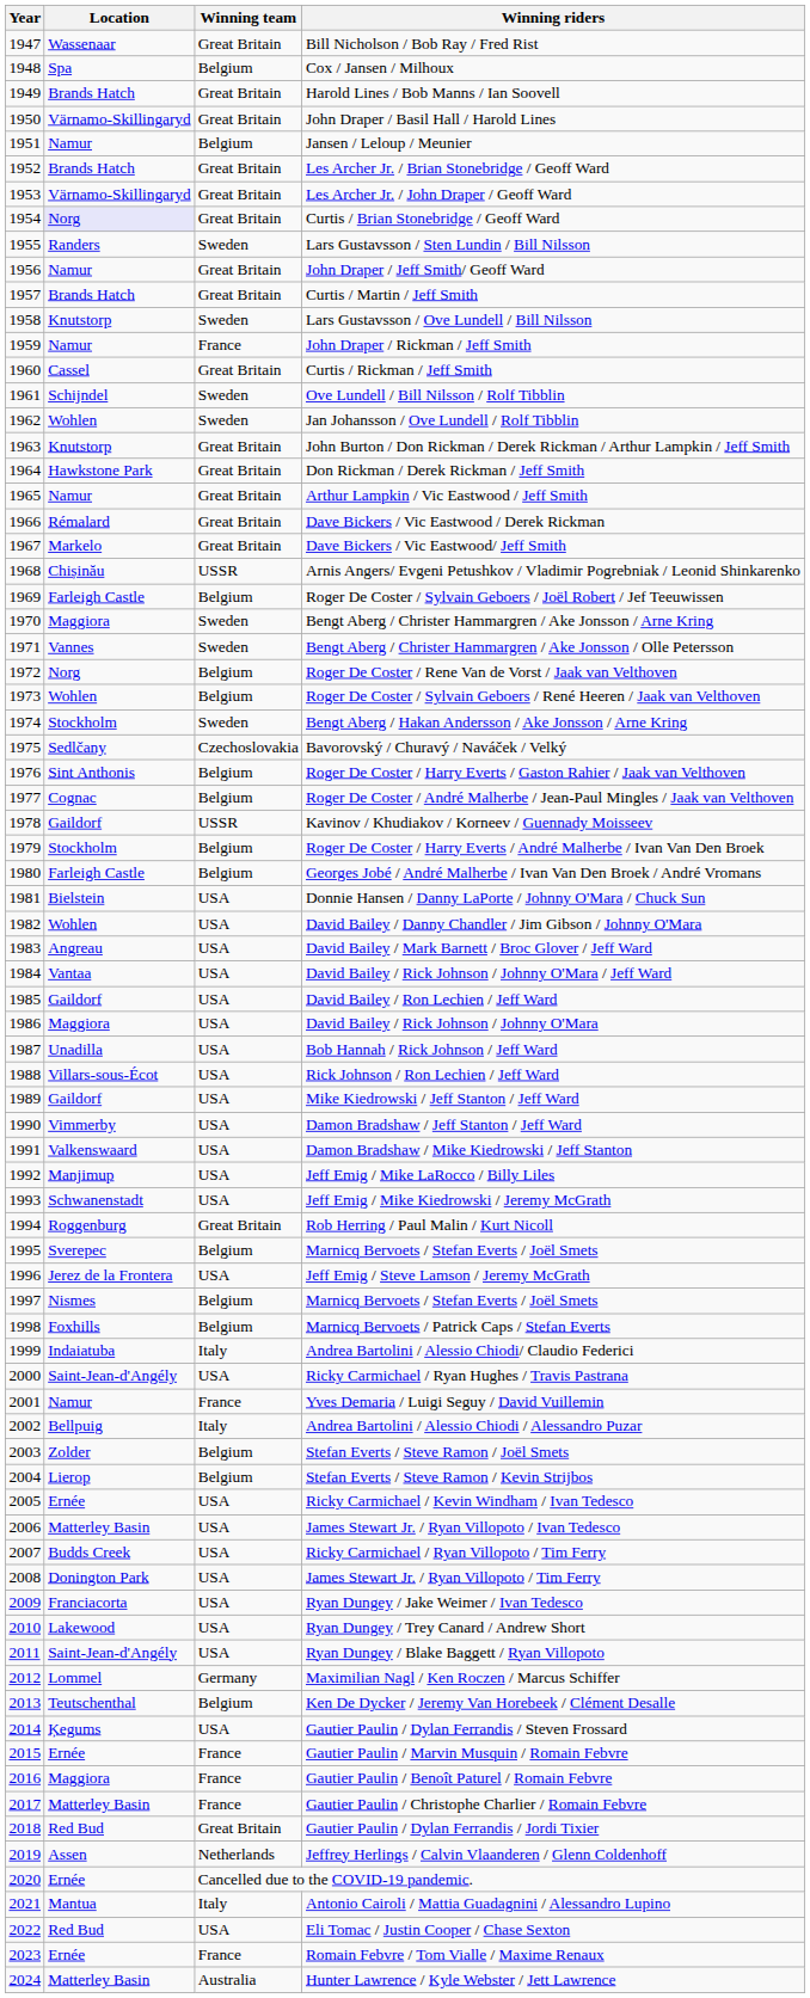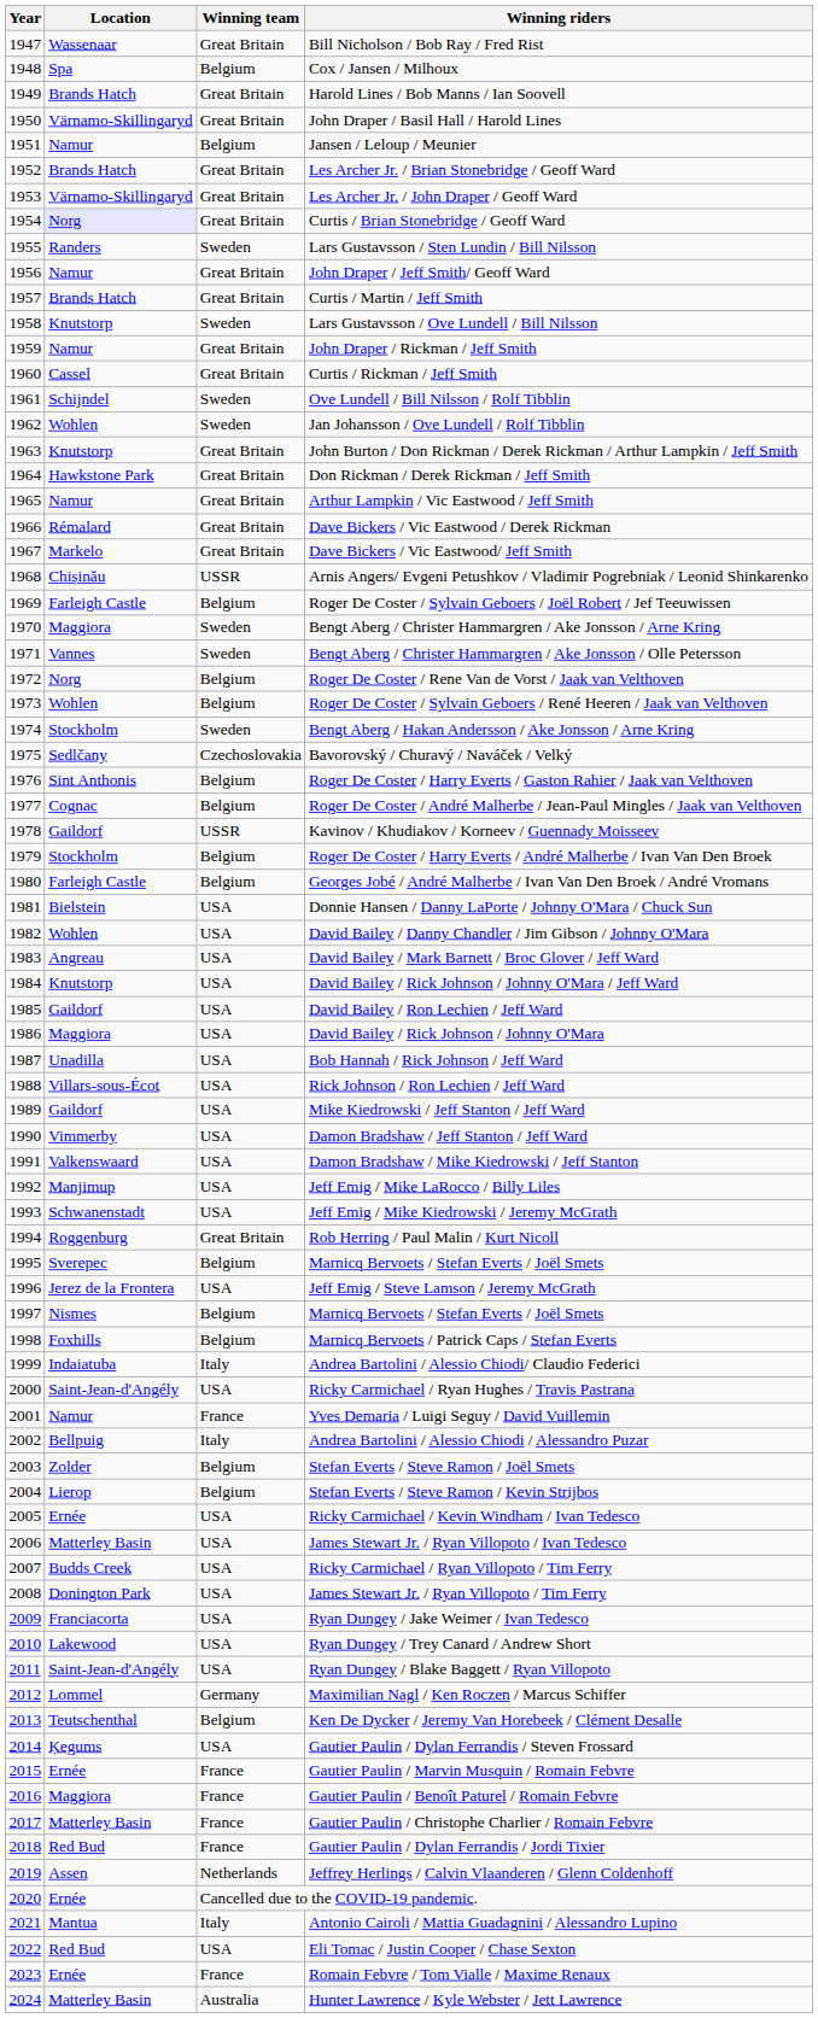 <table class="wikitable sortable">
 <tr>
 <th>Year</th>
 <th>Location</th>
 <th>Winning team</th>
 <th>Winning riders</th>
 </tr>
 <tr>
 <td>1947</td>
 <td> <a href='#'>Wassenaar</a></td>
 <td> Great Britain</td>
 <td>Bill Nicholson / Bob Ray / Fred Rist</td>
 </tr>
 <tr>
 <td>1948</td>
 <td> <a href='#'>Spa</a></td>
 <td> Belgium</td>
 <td>Cox / Jansen / Milhoux</td>
 </tr>
 <tr>
 <td>1949</td>
 <td> <a href='#'>Brands Hatch</a></td>
 <td> Great Britain</td>
 <td>Harold Lines / Bob Manns / Ian Soovell</td>
 </tr>
 <tr>
 <td>1950</td>
 <td> <a href='#'>Värnamo-Skillingaryd</a></td>
 <td> Great Britain</td>
 <td>John Draper / Basil Hall / Harold Lines</td>
 </tr>
 <tr>
 <td>1951</td>
 <td> <a href='#'>Namur</a></td>
 <td> Belgium</td>
 <td>Jansen / Leloup / Meunier</td>
 </tr>
 <tr>
 <td>1952</td>
 <td> <a href='#'>Brands Hatch</a></td>
 <td> Great Britain</td>
 <td><a href='#'>Les Archer Jr.</a> / <a href='#'>Brian Stonebridge</a> / Geoff Ward</td>
 </tr>
 <tr>
 <td>1953</td>
 <td> <a href='#'>Värnamo-Skillingaryd</a></td>
 <td> Great Britain</td>
 <td><a href='#'>Les Archer Jr.</a> / <a href='#'>John Draper</a> / Geoff Ward</td>
 </tr>
 <tr>
 <td>1954</td>
 <td style="background: lavender;"> <a href='#'>Norg</a></td>
 <td> Great Britain</td>
 <td>Curtis / <a href='#'>Brian Stonebridge</a> / Geoff Ward</td>
 </tr>
 <tr>
 <td>1955</td>
 <td> <a href='#'>Randers</a></td>
 <td> Sweden</td>
 <td>Lars Gustavsson / <a href='#'>Sten Lundin</a> / <a href='#'>Bill Nilsson</a></td>
 </tr>
 <tr>
 <td>1956</td>
 <td> <a href='#'>Namur</a></td>
 <td> Great Britain</td>
 <td><a href='#'>John Draper</a> / <a href='#'>Jeff Smith</a>/ Geoff Ward</td>
 </tr>
 <tr>
 <td>1957</td>
 <td> <a href='#'>Brands Hatch</a></td>
 <td> Great Britain</td>
 <td>Curtis / Martin / <a href='#'>Jeff Smith</a></td>
 </tr>
 <tr>
 <td>1958</td>
 <td> <a href='#'>Knutstorp</a></td>
 <td> Sweden</td>
 <td>Lars Gustavsson / <a href='#'>Ove Lundell</a> / <a href='#'>Bill Nilsson</a></td>
 </tr>
 <tr>
 <td>1959</td>
 <td> <a href='#'>Namur</a></td>
-<td> France</td>
+<td> Great Britain</td>
 <td><a href='#'>John Draper</a> / Rickman / <a href='#'>Jeff Smith</a></td>
 </tr>
 <tr>
 <td>1960</td>
 <td> <a href='#'>Cassel</a></td>
 <td> Great Britain</td>
 <td>Curtis / Rickman / <a href='#'>Jeff Smith</a></td>
 </tr>
 <tr>
 <td>1961</td>
 <td> <a href='#'>Schijndel</a></td>
 <td> Sweden</td>
 <td><a href='#'>Ove Lundell</a> / <a href='#'>Bill Nilsson</a> / <a href='#'>Rolf Tibblin</a></td>
 </tr>
 <tr>
 <td>1962</td>
 <td> <a href='#'>Wohlen</a></td>
 <td> Sweden</td>
 <td>Jan Johansson / <a href='#'>Ove Lundell</a> / <a href='#'>Rolf Tibblin</a></td>
 </tr>
 <tr>
 <td>1963</td>
 <td> <a href='#'>Knutstorp</a></td>
 <td> Great Britain</td>
 <td>John Burton / Don Rickman / Derek Rickman / Arthur Lampkin / <a href='#'>Jeff Smith</a></td>
 </tr>
 <tr>
 <td>1964</td>
 <td> <a href='#'>Hawkstone Park</a></td>
 <td> Great Britain</td>
 <td>Don Rickman / Derek Rickman / <a href='#'>Jeff Smith</a></td>
 </tr>
 <tr>
 <td>1965</td>
 <td> <a href='#'>Namur</a></td>
 <td> Great Britain</td>
 <td><a href='#'>Arthur Lampkin</a> / Vic Eastwood / <a href='#'>Jeff Smith</a></td>
 </tr>
 <tr>
 <td>1966</td>
 <td> <a href='#'>Rémalard</a></td>
 <td> Great Britain</td>
 <td><a href='#'>Dave Bickers</a> / Vic Eastwood / Derek Rickman</td>
 </tr>
 <tr>
 <td>1967</td>
 <td> <a href='#'>Markelo</a></td>
 <td> Great Britain</td>
 <td><a href='#'>Dave Bickers</a> / Vic Eastwood/ <a href='#'>Jeff Smith</a></td>
 </tr>
 <tr>
 <td>1968</td>
 <td> <a href='#'>Chișinău</a></td>
 <td> USSR</td>
 <td>Arnis Angers/ Evgeni Petushkov / Vladimir Pogrebniak / Leonid Shinkarenko</td>
 </tr>
 <tr>
 <td>1969</td>
 <td> <a href='#'>Farleigh Castle</a></td>
 <td> Belgium</td>
 <td>Roger De Coster / <a href='#'>Sylvain Geboers</a> / <a href='#'>Joël Robert</a> / Jef Teeuwissen</td>
 </tr>
 <tr>
 <td>1970</td>
 <td> <a href='#'>Maggiora</a></td>
 <td> Sweden</td>
 <td>Bengt Aberg / Christer Hammargren / Ake Jonsson / <a href='#'>Arne Kring</a></td>
 </tr>
 <tr>
 <td>1971</td>
 <td> <a href='#'>Vannes</a></td>
 <td> Sweden</td>
 <td><a href='#'>Bengt Aberg</a> / <a href='#'>Christer Hammargren</a> / <a href='#'>Ake Jonsson</a> / Olle Petersson</td>
 </tr>
 <tr>
 <td>1972</td>
 <td> <a href='#'>Norg</a></td>
 <td> Belgium</td>
 <td><a href='#'>Roger De Coster</a> / Rene Van de Vorst / <a href='#'>Jaak van Velthoven</a></td>
 </tr>
 <tr>
 <td>1973</td>
 <td> <a href='#'>Wohlen</a></td>
 <td> Belgium</td>
 <td><a href='#'>Roger De Coster</a> / <a href='#'>Sylvain Geboers</a> / René Heeren / <a href='#'>Jaak van Velthoven</a></td>
 </tr>
 <tr>
 <td>1974</td>
 <td> <a href='#'>Stockholm</a></td>
 <td> Sweden</td>
 <td><a href='#'>Bengt Aberg</a> / <a href='#'>Hakan Andersson</a> / <a href='#'>Ake Jonsson</a> / <a href='#'>Arne Kring</a></td>
 </tr>
 <tr>
 <td>1975</td>
 <td> <a href='#'>Sedlčany</a></td>
 <td> Czechoslovakia</td>
 <td>Bavorovský / Churavý / Naváček / Velký</td>
 </tr>
 <tr>
 <td>1976</td>
 <td> <a href='#'>Sint Anthonis</a></td>
 <td> Belgium</td>
 <td><a href='#'>Roger De Coster</a> / <a href='#'>Harry Everts</a> / <a href='#'>Gaston Rahier</a> / <a href='#'>Jaak van Velthoven</a></td>
 </tr>
 <tr>
 <td>1977</td>
 <td> <a href='#'>Cognac</a></td>
 <td> Belgium</td>
 <td><a href='#'>Roger De Coster</a> / <a href='#'>André Malherbe</a> / Jean-Paul Mingles / <a href='#'>Jaak van Velthoven</a></td>
 </tr>
 <tr>
 <td>1978</td>
 <td> <a href='#'>Gaildorf</a></td>
 <td> USSR</td>
 <td>Kavinov / Khudiakov / Korneev / <a href='#'>Guennady Moisseev</a></td>
 </tr>
 <tr>
 <td>1979</td>
 <td> <a href='#'>Stockholm</a></td>
 <td> Belgium</td>
 <td><a href='#'>Roger De Coster</a> / <a href='#'>Harry Everts</a> / <a href='#'>André Malherbe</a> / Ivan Van Den Broek</td>
 </tr>
 <tr>
 <td>1980</td>
 <td> <a href='#'>Farleigh Castle</a></td>
 <td> Belgium</td>
 <td><a href='#'>Georges Jobé</a> / <a href='#'>André Malherbe</a> / Ivan Van Den Broek / André Vromans</td>
 </tr>
 <tr>
 <td>1981</td>
 <td> <a href='#'>Bielstein</a></td>
 <td> USA</td>
 <td>Donnie Hansen / <a href='#'>Danny LaPorte</a> / <a href='#'>Johnny O'Mara</a> / <a href='#'>Chuck Sun</a></td>
 </tr>
 <tr>
 <td>1982</td>
 <td> <a href='#'>Wohlen</a></td>
 <td> USA</td>
 <td><a href='#'>David Bailey</a> / <a href='#'>Danny Chandler</a> / Jim Gibson / <a href='#'>Johnny O'Mara</a></td>
 </tr>
 <tr>
 <td>1983</td>
 <td> <a href='#'>Angreau</a></td>
 <td> USA</td>
 <td><a href='#'>David Bailey</a> / <a href='#'>Mark Barnett</a> / <a href='#'>Broc Glover</a> / <a href='#'>Jeff Ward</a></td>
 </tr>
 <tr>
 <td>1984</td>
-<td> <a href='#'>Vantaa</a></td>
+<td> <a href='#'>Knutstorp</a></td>
 <td> USA</td>
 <td><a href='#'>David Bailey</a> / <a href='#'>Rick Johnson</a> / <a href='#'>Johnny O'Mara</a> / <a href='#'>Jeff Ward</a></td>
 </tr>
 <tr>
 <td>1985</td>
 <td> <a href='#'>Gaildorf</a></td>
 <td> USA</td>
 <td><a href='#'>David Bailey</a> / <a href='#'>Ron Lechien</a> / <a href='#'>Jeff Ward</a></td>
 </tr>
 <tr>
 <td>1986</td>
 <td> <a href='#'>Maggiora</a></td>
 <td> USA</td>
 <td><a href='#'>David Bailey</a> / <a href='#'>Rick Johnson</a> / <a href='#'>Johnny O'Mara</a></td>
 </tr>
 <tr>
 <td>1987</td>
 <td> <a href='#'>Unadilla</a></td>
 <td> USA</td>
 <td><a href='#'>Bob Hannah</a> / <a href='#'>Rick Johnson</a> / <a href='#'>Jeff Ward</a></td>
 </tr>
 <tr>
 <td>1988</td>
 <td> <a href='#'>Villars-sous-Écot</a></td>
 <td> USA</td>
 <td><a href='#'>Rick Johnson</a> / <a href='#'>Ron Lechien</a> / <a href='#'>Jeff Ward</a></td>
 </tr>
 <tr>
 <td>1989</td>
 <td> <a href='#'>Gaildorf</a></td>
 <td> USA</td>
 <td><a href='#'>Mike Kiedrowski</a> / <a href='#'>Jeff Stanton</a> / <a href='#'>Jeff Ward</a></td>
 </tr>
 <tr>
 <td>1990</td>
 <td> <a href='#'>Vimmerby</a></td>
 <td> USA</td>
 <td><a href='#'>Damon Bradshaw</a> / <a href='#'>Jeff Stanton</a> / <a href='#'>Jeff Ward</a></td>
 </tr>
 <tr>
 <td>1991</td>
 <td> <a href='#'>Valkenswaard</a></td>
 <td> USA</td>
 <td><a href='#'>Damon Bradshaw</a> / <a href='#'>Mike Kiedrowski</a> / <a href='#'>Jeff Stanton</a></td>
 </tr>
 <tr>
 <td>1992</td>
 <td> <a href='#'>Manjimup</a></td>
 <td> USA</td>
 <td><a href='#'>Jeff Emig</a> / <a href='#'>Mike LaRocco</a> / <a href='#'>Billy Liles</a></td>
 </tr>
 <tr>
 <td>1993</td>
 <td> <a href='#'>Schwanenstadt</a></td>
 <td> USA</td>
 <td><a href='#'>Jeff Emig</a> / <a href='#'>Mike Kiedrowski</a> / <a href='#'>Jeremy McGrath</a></td>
 </tr>
 <tr>
 <td>1994</td>
 <td> <a href='#'>Roggenburg</a></td>
 <td> Great Britain</td>
 <td><a href='#'>Rob Herring</a> / Paul Malin / <a href='#'>Kurt Nicoll</a></td>
 </tr>
 <tr>
 <td>1995</td>
 <td> <a href='#'>Sverepec</a></td>
 <td> Belgium</td>
 <td><a href='#'>Marnicq Bervoets</a> / <a href='#'>Stefan Everts</a> / <a href='#'>Joël Smets</a></td>
 </tr>
 <tr>
 <td>1996</td>
 <td> <a href='#'>Jerez de la Frontera</a></td>
 <td> USA</td>
 <td><a href='#'>Jeff Emig</a> / <a href='#'>Steve Lamson</a> / <a href='#'>Jeremy McGrath</a></td>
 </tr>
 <tr>
 <td>1997</td>
 <td> <a href='#'>Nismes</a></td>
 <td> Belgium</td>
 <td><a href='#'>Marnicq Bervoets</a> / <a href='#'>Stefan Everts</a> / <a href='#'>Joël Smets</a></td>
 </tr>
 <tr>
 <td>1998</td>
 <td> <a href='#'>Foxhills</a></td>
 <td> Belgium</td>
 <td><a href='#'>Marnicq Bervoets</a> / Patrick Caps / <a href='#'>Stefan Everts</a></td>
 </tr>
 <tr>
 <td>1999</td>
 <td> <a href='#'>Indaiatuba</a></td>
 <td> Italy</td>
 <td><a href='#'>Andrea Bartolini</a> / <a href='#'>Alessio Chiodi</a>/ Claudio Federici</td>
 </tr>
 <tr>
 <td>2000</td>
 <td> <a href='#'>Saint-Jean-d'Angély</a></td>
 <td> USA</td>
 <td><a href='#'>Ricky Carmichael</a> / Ryan Hughes / <a href='#'>Travis Pastrana</a></td>
 </tr>
 <tr>
 <td>2001</td>
 <td> <a href='#'>Namur</a></td>
 <td> France</td>
 <td><a href='#'>Yves Demaria</a> / Luigi Seguy / <a href='#'>David Vuillemin</a></td>
 </tr>
 <tr>
 <td>2002</td>
 <td> <a href='#'>Bellpuig</a></td>
 <td> Italy</td>
 <td><a href='#'>Andrea Bartolini</a> / <a href='#'>Alessio Chiodi</a> / <a href='#'>Alessandro Puzar</a></td>
 </tr>
 <tr>
 <td>2003</td>
 <td> <a href='#'>Zolder</a></td>
 <td> Belgium</td>
 <td><a href='#'>Stefan Everts</a> / <a href='#'>Steve Ramon</a> / <a href='#'>Joël Smets</a></td>
 </tr>
 <tr>
 <td>2004</td>
 <td> <a href='#'>Lierop</a></td>
 <td> Belgium</td>
 <td><a href='#'>Stefan Everts</a> / <a href='#'>Steve Ramon</a> / <a href='#'>Kevin Strijbos</a></td>
 </tr>
 <tr>
 <td>2005</td>
 <td> <a href='#'>Ernée</a></td>
 <td> USA</td>
 <td><a href='#'>Ricky Carmichael</a> / <a href='#'>Kevin Windham</a> / <a href='#'>Ivan Tedesco</a></td>
 </tr>
 <tr>
 <td>2006</td>
 <td> <a href='#'>Matterley Basin</a></td>
 <td> USA</td>
 <td><a href='#'>James Stewart Jr.</a> / <a href='#'>Ryan Villopoto</a> / <a href='#'>Ivan Tedesco</a></td>
 </tr>
 <tr>
 <td>2007</td>
 <td> <a href='#'>Budds Creek</a></td>
 <td> USA</td>
 <td><a href='#'>Ricky Carmichael</a> / <a href='#'>Ryan Villopoto</a> / <a href='#'>Tim Ferry</a></td>
 </tr>
 <tr>
 <td>2008</td>
 <td> <a href='#'>Donington Park</a></td>
 <td> USA</td>
 <td><a href='#'>James Stewart Jr.</a> / <a href='#'>Ryan Villopoto</a> / <a href='#'>Tim Ferry</a></td>
 </tr>
 <tr>
 <td><a href='#'>2009</a></td>
 <td> <a href='#'>Franciacorta</a></td>
 <td> USA</td>
 <td><a href='#'>Ryan Dungey</a> / Jake Weimer / <a href='#'>Ivan Tedesco</a></td>
 </tr>
 <tr>
 <td><a href='#'>2010</a></td>
 <td> <a href='#'>Lakewood</a></td>
 <td> USA</td>
 <td><a href='#'>Ryan Dungey</a> / Trey Canard / Andrew Short</td>
 </tr>
 <tr>
 <td><a href='#'>2011</a></td>
 <td> <a href='#'>Saint-Jean-d'Angély</a></td>
 <td> USA</td>
 <td><a href='#'>Ryan Dungey</a> / Blake Baggett / <a href='#'>Ryan Villopoto</a></td>
 </tr>
 <tr>
 <td><a href='#'>2012</a></td>
 <td> <a href='#'>Lommel</a></td>
 <td> Germany</td>
 <td><a href='#'>Maximilian Nagl</a> / <a href='#'>Ken Roczen</a> / Marcus Schiffer</td>
 </tr>
 <tr>
 <td><a href='#'>2013</a></td>
 <td> <a href='#'>Teutschenthal</a></td>
 <td> Belgium</td>
 <td><a href='#'>Ken De Dycker</a> / <a href='#'>Jeremy Van Horebeek</a> / <a href='#'>Clément Desalle</a></td>
 </tr>
 <tr>
 <td><a href='#'>2014</a></td>
 <td> <a href='#'>Ķegums</a></td>
 <td> USA</td>
 <td><a href='#'>Gautier Paulin</a> / <a href='#'>Dylan Ferrandis</a> / Steven Frossard</td>
 </tr>
 <tr>
 <td><a href='#'>2015</a></td>
 <td> <a href='#'>Ernée</a></td>
 <td> France</td>
 <td><a href='#'>Gautier Paulin</a> / <a href='#'>Marvin Musquin</a> / <a href='#'>Romain Febvre</a></td>
 </tr>
 <tr>
 <td><a href='#'>2016</a></td>
 <td> <a href='#'>Maggiora</a></td>
 <td> France</td>
 <td><a href='#'>Gautier Paulin</a> / <a href='#'>Benoît Paturel</a> / <a href='#'>Romain Febvre</a></td>
 </tr>
 <tr>
 <td><a href='#'>2017</a></td>
 <td> <a href='#'>Matterley Basin</a></td>
 <td> France</td>
 <td><a href='#'>Gautier Paulin</a> / Christophe Charlier / <a href='#'>Romain Febvre</a></td>
 </tr>
 <tr>
 <td><a href='#'>2018</a></td>
 <td> <a href='#'>Red Bud</a></td>
-<td> Great Britain</td>
+<td> France</td>
 <td><a href='#'>Gautier Paulin</a> / <a href='#'>Dylan Ferrandis</a> / <a href='#'>Jordi Tixier</a></td>
 </tr>
 <tr>
 <td><a href='#'>2019</a></td>
 <td> <a href='#'>Assen</a></td>
 <td> Netherlands</td>
 <td><a href='#'>Jeffrey Herlings</a> / <a href='#'>Calvin Vlaanderen</a> / <a href='#'>Glenn Coldenhoff</a></td>
 </tr>
 <tr>
 <td><a href='#'>2020</a></td>
 <td> <a href='#'>Ernée</a></td>
 <td colspan=2>Cancelled due to the <a href='#'>COVID-19 pandemic</a>.</td>
 </tr>
 <tr>
 <td><a href='#'>2021</a></td>
 <td> <a href='#'>Mantua</a></td>
 <td> Italy</td>
 <td><a href='#'>Antonio Cairoli</a> / <a href='#'>Mattia Guadagnini</a> / <a href='#'>Alessandro Lupino</a></td>
 </tr>
 <tr>
 <td><a href='#'>2022</a></td>
 <td> <a href='#'>Red Bud</a></td>
 <td> USA</td>
 <td><a href='#'>Eli Tomac</a> / <a href='#'>Justin Cooper</a> / <a href='#'>Chase Sexton</a></td>
 </tr>
 <tr>
 <td><a href='#'>2023</a></td>
 <td> <a href='#'>Ernée</a></td>
 <td> France</td>
 <td><a href='#'>Romain Febvre</a> / <a href='#'>Tom Vialle</a> / <a href='#'>Maxime Renaux</a></td>
 </tr>
 <tr>
 <td><a href='#'>2024</a></td>
 <td> <a href='#'>Matterley Basin</a></td>
 <td> Australia</td>
 <td><a href='#'>Hunter Lawrence</a> / <a href='#'>Kyle Webster</a> / <a href='#'>Jett Lawrence</a></td>
 </tr>
 </table>
